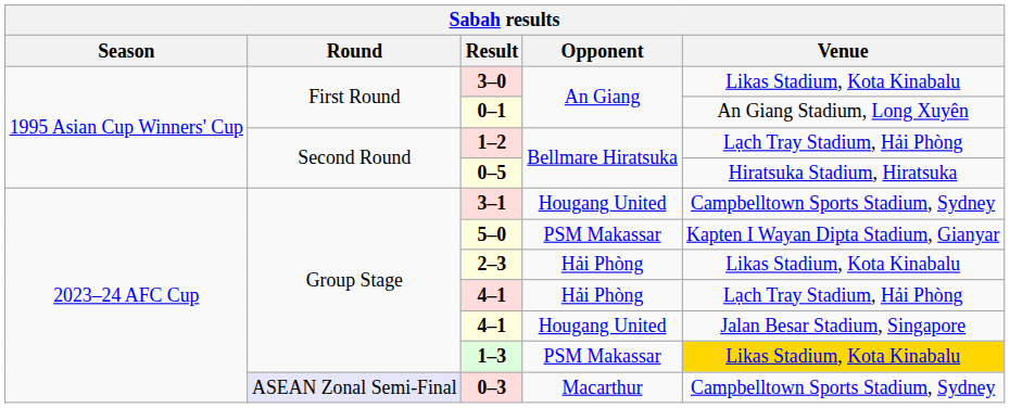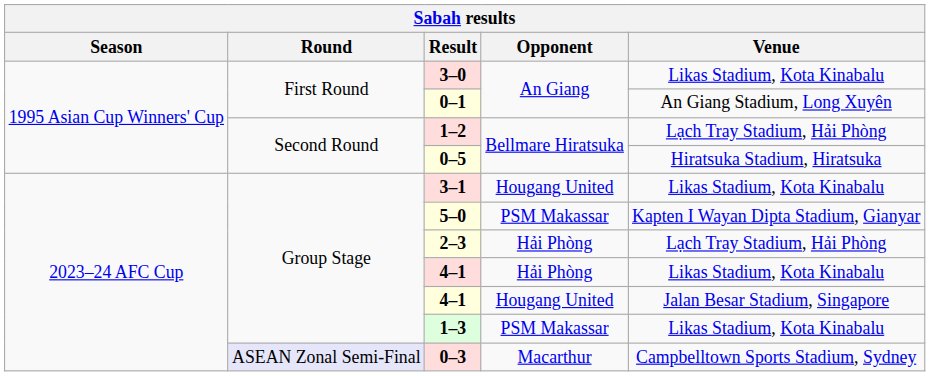 <table class="wikitable" style="text-align:center">
 <tr>
 <th colspan=5><a href='#'>Sabah</a> results</th>
 </tr>
 <tr>
 <th>Season</th>
 <th>Round</th>
 <th>Result</th>
 <th>Opponent</th>
 <th>Venue</th>
 </tr>
 <tr align=center>
 <td rowspan="4"><a href='#'>1995 Asian Cup Winners' Cup</a></td>
 <td rowspan=2>First Round</td>
 <td bgcolor=#ffdddd><strong>3–0</strong></td>
 <td rowspan="2"> <a href='#'>An Giang</a></td>
 <td><a href='#'>Likas Stadium</a>, <a href='#'>Kota Kinabalu</a></td>
 </tr>
 <tr>
 <td bgcolor=#ffffdd><strong>0–1</strong></td>
 <td>An Giang Stadium, <a href='#'>Long Xuyên</a></td>
 </tr>
 <tr align="center">
 <td rowspan="2">Second Round</td>
 <td bgcolor="#ffdddd"><strong>1–2</strong></td>
 <td rowspan="2"> <a href='#'>Bellmare Hiratsuka</a></td>
 <td><a href='#'>Lạch Tray Stadium</a>, <a href='#'>Hải Phòng</a></td>
 </tr>
 <tr>
 <td bgcolor=#ffffdd><strong>0–5</strong></td>
 <td><a href='#'>Hiratsuka Stadium</a>, <a href='#'>Hiratsuka</a></td>
 </tr>
 <tr align=center>
 <td rowspan="7" align=center><a href='#'>2023–24 AFC Cup</a></td>
 <td rowspan="6">Group Stage</td>
 <td bgcolor=#ffdddd><strong>3–1</strong></td>
 <td> <a href='#'>Hougang United</a></td>
-<td><a href='#'>Campbelltown Sports Stadium</a>, <a href='#'>Sydney</a></td>
+<td><a href='#'>Likas Stadium</a>, <a href='#'>Kota Kinabalu</a></td>
 </tr>
 <tr align=center>
 <td bgcolor=#ffffdd><strong>5–0</strong></td>
 <td> <a href='#'>PSM Makassar</a></td>
 <td><a href='#'>Kapten I Wayan Dipta Stadium</a>, <a href='#'>Gianyar</a></td>
 </tr>
 <tr align=center>
 <td bgcolor=#ffffdd><strong>2–3</strong></td>
 <td> <a href='#'>Hải Phòng</a></td>
-<td><a href='#'>Likas Stadium</a>, <a href='#'>Kota Kinabalu</a></td>
+<td><a href='#'>Lạch Tray Stadium</a>, <a href='#'>Hải Phòng</a></td>
 </tr>
 <tr align=center>
 <td bgcolor=#ffdddd><strong>4–1</strong></td>
 <td> <a href='#'>Hải Phòng</a></td>
-<td><a href='#'>Lạch Tray Stadium</a>, <a href='#'>Hải Phòng</a></td>
+<td><a href='#'>Likas Stadium</a>, <a href='#'>Kota Kinabalu</a></td>
 </tr>
 <tr align=center>
 <td bgcolor=#ffffdd><strong>4–1</strong></td>
 <td> <a href='#'>Hougang United</a></td>
 <td><a href='#'>Jalan Besar Stadium</a>, <a href='#'>Singapore</a></td>
 </tr>
 <tr align=center>
 <td bgcolor=#ddffdd><strong>1–3</strong></td>
 <td> <a href='#'>PSM Makassar</a></td>
-<td style="background: gold;"><a href='#'>Likas Stadium</a>, <a href='#'>Kota Kinabalu</a></td>
+<td><a href='#'>Likas Stadium</a>, <a href='#'>Kota Kinabalu</a></td>
 </tr>
 <tr align=center>
 <td style="background: lavender;">ASEAN Zonal Semi-Final</td>
 <td bgcolor=#ffdddd><strong>0–3</strong></td>
 <td> <a href='#'>Macarthur</a></td>
 <td><a href='#'>Campbelltown Sports Stadium</a>, <a href='#'>Sydney</a></td>
 </tr>
 </table>
